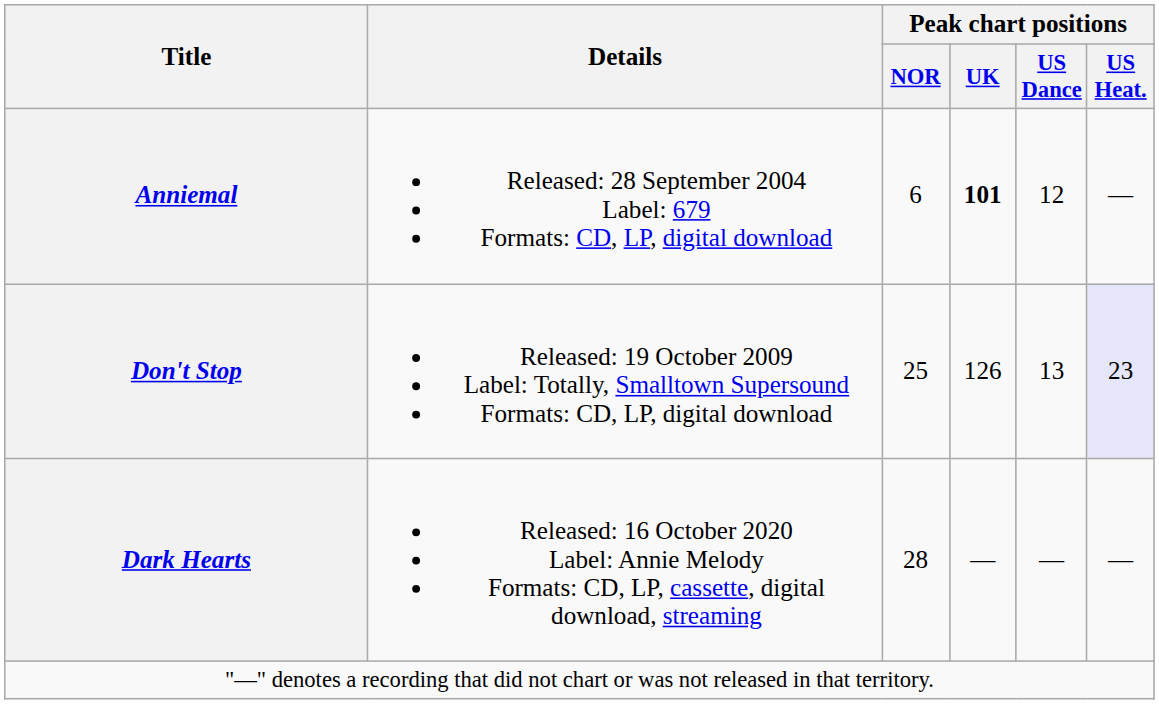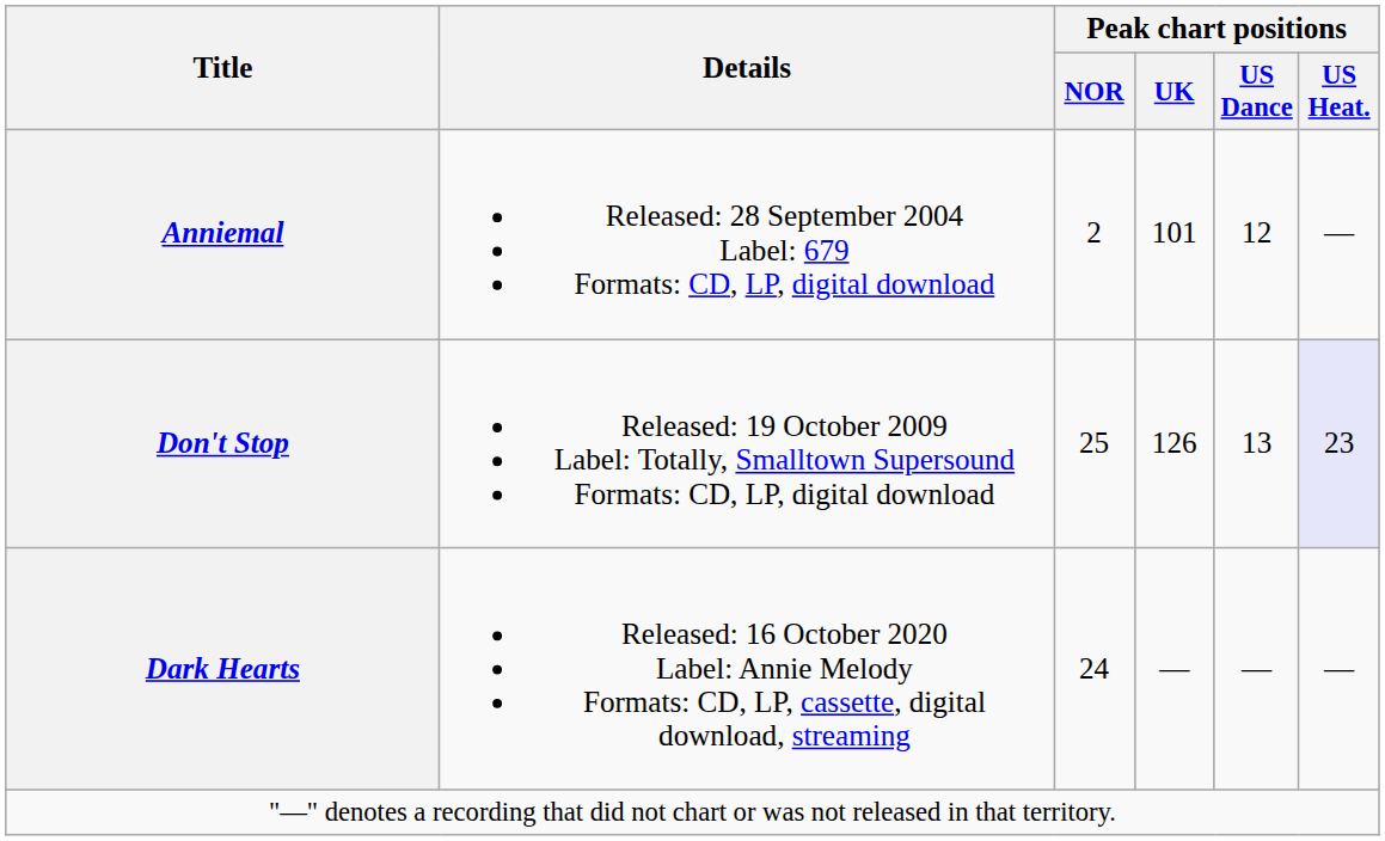 <table class="wikitable plainrowheaders" style="text-align:center;">
 <tr>
 <th scope="col" rowspan="2" style="width:14em;">Title</th>
 <th scope="col" rowspan="2" style="width:20em;">Details</th>
 <th scope="col" colspan="4">Peak chart positions</th>
 </tr>
 <tr>
 <th scope="col" style="width:2.5em;font-size:90%;"><a href='#'>NOR</a><br></th>
 <th scope="col" style="width:2.5em;font-size:90%;"><a href='#'>UK</a><br></th>
 <th scope="col" style="width:2.5em;font-size:90%;"><a href='#'>US<br>Dance</a><br></th>
 <th scope="col" style="width:2.5em;font-size:90%;"><a href='#'>US<br>Heat.</a><br></th>
 </tr>
 <tr>
 <th scope="row"><em><a href='#'>Anniemal</a></em></th>
 <td><br><ul><li>Released: 28 September 2004</li><li>Label: <a href='#'>679</a></li><li>Formats: <a href='#'>CD</a>, <a href='#'>LP</a>, <a href='#'>digital download</a></li></ul></td>
-<td>6</td>
-<td><strong>101</strong></td>
+<td>2</td>
+<td>101</td>
 <td>12</td>
 <td>—</td>
 </tr>
 <tr>
 <th scope="row"><em><a href='#'>Don't Stop</a></em></th>
 <td><br><ul><li>Released: 19 October 2009</li><li>Label: Totally, <a href='#'>Smalltown Supersound</a></li><li>Formats: CD, LP, digital download</li></ul></td>
 <td>25</td>
 <td>126</td>
 <td>13</td>
 <td style="background: lavender;">23</td>
 </tr>
 <tr>
 <th scope="row"><em><a href='#'>Dark Hearts</a></em></th>
 <td><br><ul><li>Released: 16 October 2020</li><li>Label: Annie Melody</li><li>Formats: CD, LP, <a href='#'>cassette</a>, digital download, <a href='#'>streaming</a></li></ul></td>
-<td>28</td>
+<td>24</td>
 <td>—</td>
 <td>—</td>
 <td>—</td>
 </tr>
 <tr>
 <td colspan="6" style="font-size:90%">"—" denotes a recording that did not chart or was not released in that territory.</td>
 </tr>
 </table>
